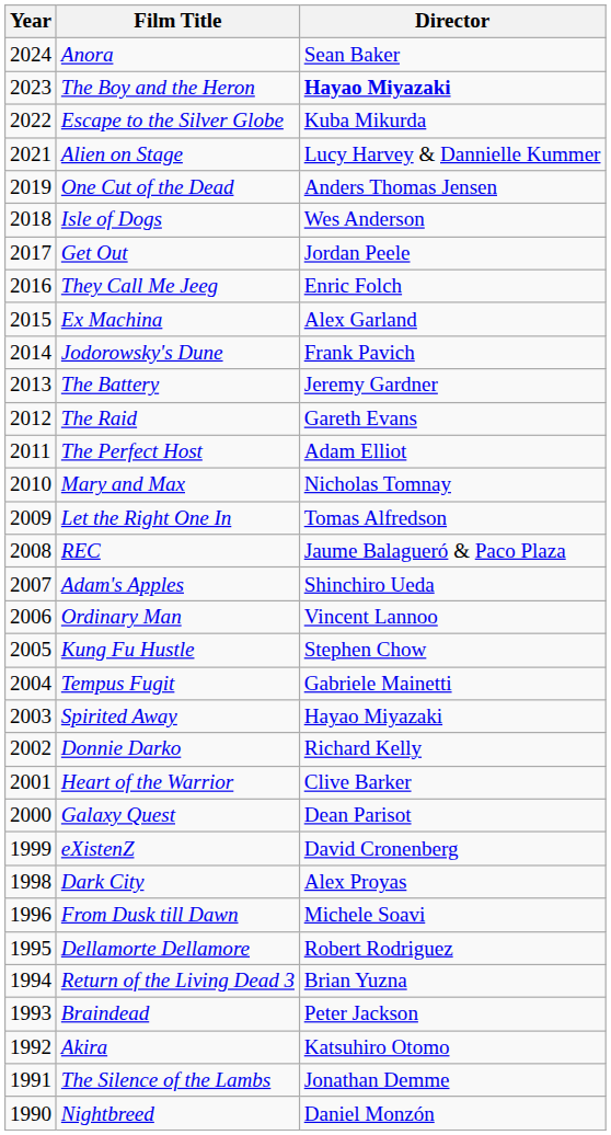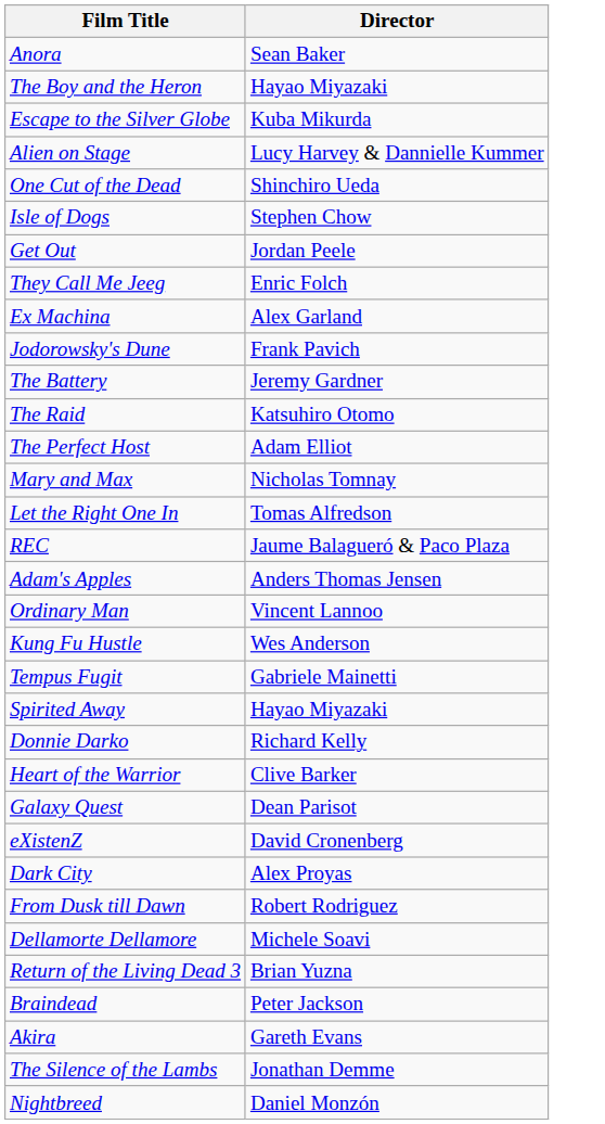 <table class="wikitable">
 <tr>
-<th>Year</th>
 <th>Film Title</th>
 <th>Director</th>
 </tr>
 <tr>
-<td>2024</td>
 <td><a href='#'><em>Anora</em></a></td>
 <td><a href='#'>Sean Baker</a></td>
 </tr>
 <tr>
-<td>2023</td>
 <td><em><a href='#'>The Boy and the Heron</a></em></td>
-<td><strong><a href='#'>Hayao Miyazaki</a></strong></td>
+<td><a href='#'>Hayao Miyazaki</a></td>
 </tr>
 <tr>
-<td>2022</td>
 <td><em><a href='#'>Escape to the Silver Globe</a></em></td>
 <td><a href='#'>Kuba Mikurda</a></td>
 </tr>
 <tr>
-<td>2021</td>
 <td><em><a href='#'>Alien on Stage</a></em></td>
 <td><a href='#'>Lucy Harvey</a> & <a href='#'>Dannielle Kummer</a></td>
 </tr>
 <tr>
-<td>2019</td>
 <td><em><a href='#'>One Cut of the Dead</a></em></td>
-<td><a href='#'>Anders Thomas Jensen</a></td>
+<td><a href='#'>Shinchiro Ueda</a></td>
 </tr>
 <tr>
-<td>2018</td>
 <td><a href='#'><em>Isle of Dogs</em></a></td>
-<td><a href='#'>Wes Anderson</a></td>
+<td><a href='#'>Stephen Chow</a></td>
 </tr>
 <tr>
-<td>2017</td>
 <td><em><a href='#'>Get Out</a></em></td>
 <td><a href='#'>Jordan Peele</a></td>
 </tr>
 <tr>
-<td>2016</td>
 <td><em><a href='#'>They Call Me Jeeg</a></em></td>
 <td><a href='#'>Enric Folch</a></td>
 </tr>
 <tr>
-<td>2015</td>
 <td><a href='#'><em>Ex Machina</em></a></td>
 <td><a href='#'>Alex Garland</a></td>
 </tr>
 <tr>
-<td>2014</td>
 <td><em><a href='#'>Jodorowsky's Dune</a></em></td>
 <td><a href='#'>Frank Pavich</a></td>
 </tr>
 <tr>
-<td>2013</td>
 <td><a href='#'><em>The Battery</em></a></td>
 <td><a href='#'>Jeremy Gardner</a></td>
 </tr>
 <tr>
-<td>2012</td>
 <td><a href='#'><em>The Raid</em></a></td>
-<td><a href='#'>Gareth Evans</a></td>
+<td><a href='#'>Katsuhiro Otomo</a></td>
 </tr>
 <tr>
-<td>2011</td>
 <td><em><a href='#'>The Perfect Host</a></em></td>
 <td><a href='#'>Adam Elliot</a></td>
 </tr>
 <tr>
-<td>2010</td>
 <td><em><a href='#'>Mary and Max</a></em></td>
 <td><a href='#'>Nicholas Tomnay</a></td>
 </tr>
 <tr>
-<td>2009</td>
 <td><a href='#'><em>Let the Right One In</em></a></td>
 <td><a href='#'>Tomas Alfredson</a></td>
 </tr>
 <tr>
-<td>2008</td>
 <td><a href='#'><em>REC</em></a></td>
 <td><a href='#'>Jaume Balagueró</a> & <a href='#'>Paco Plaza</a></td>
 </tr>
 <tr>
-<td>2007</td>
 <td><em><a href='#'>Adam's Apples</a></em></td>
-<td><a href='#'>Shinchiro Ueda</a></td>
+<td><a href='#'>Anders Thomas Jensen</a></td>
 </tr>
 <tr>
-<td>2006</td>
 <td><a href='#'><em>Ordinary Man</em></a></td>
 <td><a href='#'>Vincent Lannoo</a></td>
 </tr>
 <tr>
-<td>2005</td>
 <td><em><a href='#'>Kung Fu Hustle</a></em></td>
-<td><a href='#'>Stephen Chow</a></td>
+<td><a href='#'>Wes Anderson</a></td>
 </tr>
 <tr>
-<td>2004</td>
 <td><a href='#'><em>Tempus Fugit</em></a></td>
 <td><a href='#'>Gabriele Mainetti</a></td>
 </tr>
 <tr>
-<td>2003</td>
 <td><em><a href='#'>Spirited Away</a></em></td>
 <td><a href='#'>Hayao Miyazaki</a></td>
 </tr>
 <tr>
-<td>2002</td>
 <td><em><a href='#'>Donnie Darko</a></em></td>
 <td><a href='#'>Richard Kelly</a></td>
 </tr>
 <tr>
-<td>2001</td>
 <td><em><a href='#'>Heart of the Warrior</a></em></td>
 <td><a href='#'>Clive Barker</a></td>
 </tr>
 <tr>
-<td>2000</td>
 <td><em><a href='#'>Galaxy Quest</a></em></td>
 <td><a href='#'>Dean Parisot</a></td>
 </tr>
 <tr>
-<td>1999</td>
 <td><em><a href='#'>eXistenZ</a></em></td>
 <td><a href='#'>David Cronenberg</a></td>
 </tr>
 <tr>
-<td>1998</td>
 <td><a href='#'><em>Dark City</em></a></td>
 <td><a href='#'>Alex Proyas</a></td>
 </tr>
 <tr>
-<td>1996</td>
 <td><em><a href='#'>From Dusk till Dawn</a></em></td>
+<td><a href='#'>Robert Rodriguez</a></td>
+</tr>
+<tr>
+<td><em><a href='#'>Dellamorte Dellamore</a></em></td>
 <td><a href='#'>Michele Soavi</a></td>
 </tr>
 <tr>
-<td>1995</td>
-<td><em><a href='#'>Dellamorte Dellamore</a></em></td>
-<td><a href='#'>Robert Rodriguez</a></td>
-</tr>
-<tr>
-<td>1994</td>
 <td><em><a href='#'>Return of the Living Dead 3</a></em></td>
 <td><a href='#'>Brian Yuzna</a></td>
 </tr>
 <tr>
-<td>1993</td>
 <td><a href='#'><em>Braindead</em></a></td>
 <td><a href='#'>Peter Jackson</a></td>
 </tr>
 <tr>
-<td>1992</td>
 <td><a href='#'><em>Akira</em></a></td>
-<td><a href='#'>Katsuhiro Otomo</a></td>
+<td><a href='#'>Gareth Evans</a></td>
 </tr>
 <tr>
-<td>1991</td>
 <td><a href='#'><em>The Silence of the Lambs</em></a></td>
 <td><a href='#'>Jonathan Demme</a></td>
 </tr>
 <tr>
-<td>1990</td>
 <td><em><a href='#'>Nightbreed</a></em></td>
 <td><a href='#'>Daniel Monzón</a></td>
 </tr>
 </table>
